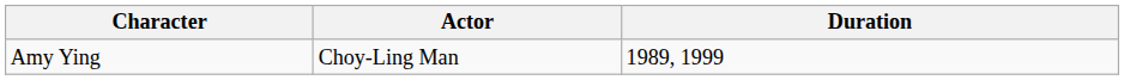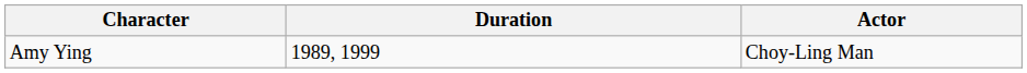 <table class="wikitable">
 <tr>
 <th style="width:220px;">Character</th>
+<th style="width:360px;">Duration</th>
 <th style="width:220px;">Actor</th>
-<th style="width:360px;">Duration</th>
 </tr>
 <tr>
 <td>Amy Ying</td>
+<td>1989, 1999</td>
 <td>Choy-Ling Man</td>
-<td>1989, 1999</td>
 </tr>
 </table>
